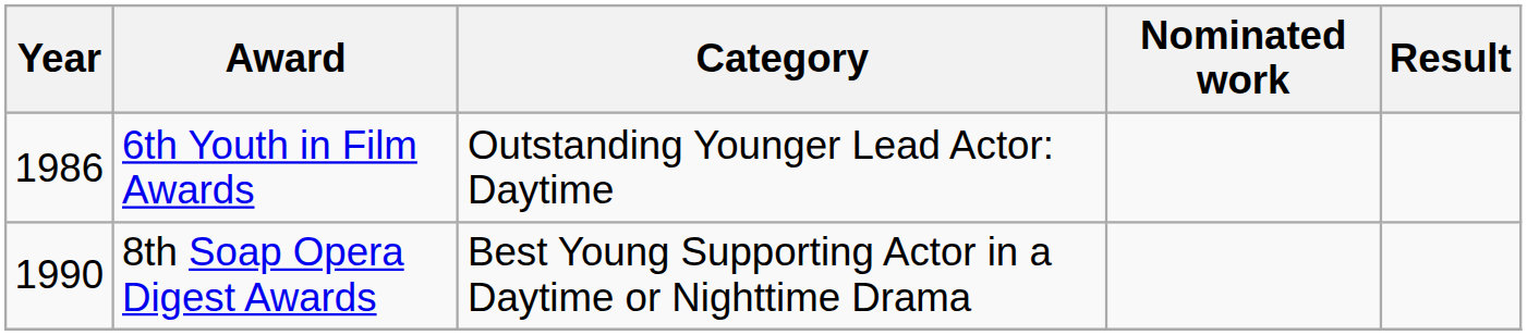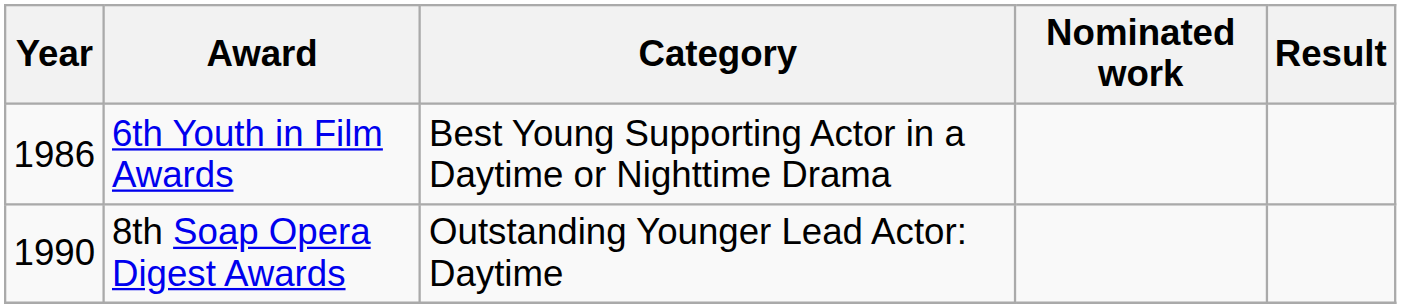 <table class="wikitable">
 <tr>
 <th>Year</th>
 <th>Award</th>
 <th>Category</th>
 <th>Nominated work</th>
 <th>Result</th>
 </tr>
 <tr>
 <td>1986</td>
 <td><a href='#'>6th Youth in Film Awards</a></td>
-<td>Outstanding Younger Lead Actor: Daytime</td>
+<td>Best Young Supporting Actor in a Daytime or Nighttime Drama</td>
 <td></td>
 <td></td>
 </tr>
 <tr>
 <td>1990</td>
 <td>8th <a href='#'>Soap Opera Digest Awards</a></td>
-<td>Best Young Supporting Actor in a Daytime or Nighttime Drama</td>
+<td>Outstanding Younger Lead Actor: Daytime</td>
 <td></td>
 <td></td>
 </tr>
 <tr>
 </tr>
 </table>
